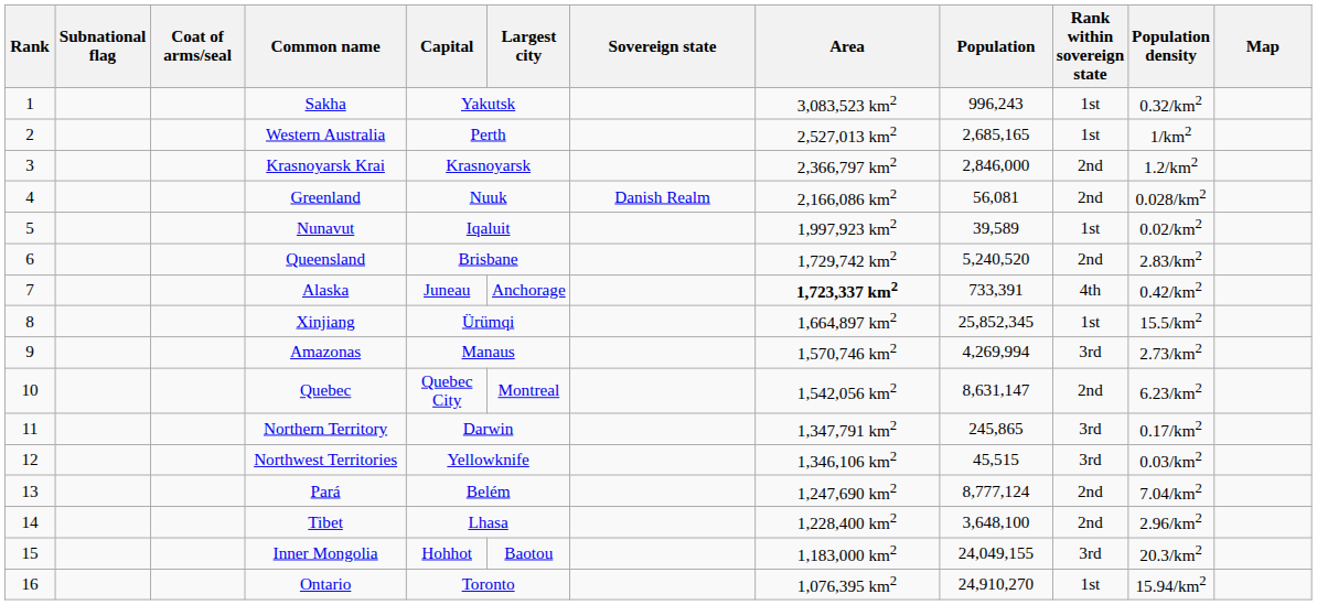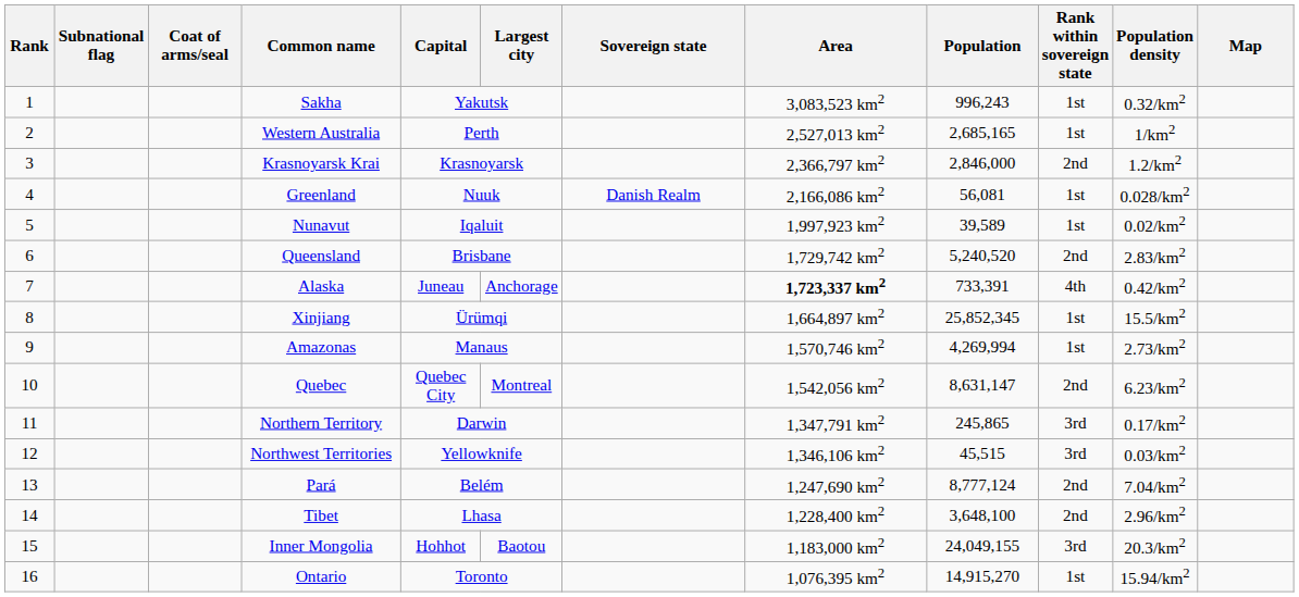 <table class="sortable wikitable" style="text-align:center">
 <tr>
 <th width=3.83%>Rank</th>
 <th width=7.33%>Subnational flag</th>
 <th width=7.33%>Coat of arms/seal</th>
 <th width=12.83%>Common name</th>
 <th width=6.33%>Capital</th>
 <th width=6.33%>Largest city</th>
 <th width=14.83%>Sovereign state</th>
 <th width=14.83%>Area</th>
 <th width=8.83%>Population</th>
 <th width=3.83%>Rank within sovereign state</th>
 <th width=5.33%>Population density</th>
 <th width=7.83%>Map</th>
 </tr>
 <tr>
 <td>1</td>
 <td></td>
 <td></td>
 <td><a href='#'>Sakha</a></td>
 <td colspan="2"><a href='#'>Yakutsk</a></td>
 <td></td>
 <td>3,083,523 km<sup>2</sup></td>
 <td>996,243</td>
 <td>1st</td>
 <td>0.32/km<sup>2</sup></td>
 <td></td>
 </tr>
 <tr>
 <td>2</td>
 <td></td>
 <td></td>
 <td><a href='#'>Western Australia</a></td>
 <td colspan="2"><a href='#'>Perth</a></td>
 <td></td>
 <td>2,527,013 km<sup>2</sup></td>
 <td>2,685,165</td>
 <td>1st</td>
 <td>1/km<sup>2</sup></td>
 <td></td>
 </tr>
 <tr>
 <td>3</td>
 <td></td>
 <td></td>
 <td><a href='#'>Krasnoyarsk Krai</a></td>
 <td colspan="2"><a href='#'>Krasnoyarsk</a></td>
 <td></td>
 <td>2,366,797 km<sup>2</sup></td>
 <td>2,846,000</td>
 <td>2nd</td>
 <td>1.2/km<sup>2</sup></td>
 <td></td>
 </tr>
 <tr>
 <td>4</td>
 <td></td>
 <td></td>
 <td><a href='#'>Greenland</a></td>
 <td colspan="2"><a href='#'>Nuuk</a></td>
 <td> <a href='#'>Danish Realm</a></td>
 <td>2,166,086 km<sup>2</sup></td>
 <td>56,081</td>
-<td>2nd</td>
+<td>1st</td>
 <td>0.028/km<sup>2</sup></td>
 <td></td>
 </tr>
 <tr>
 <td>5</td>
 <td></td>
 <td></td>
 <td><a href='#'>Nunavut</a></td>
 <td colspan="2"><a href='#'>Iqaluit</a></td>
 <td></td>
 <td>1,997,923 km<sup>2</sup></td>
 <td>39,589</td>
 <td>1st</td>
 <td>0.02/km<sup>2</sup></td>
 <td></td>
 </tr>
 <tr>
 <td>6</td>
 <td></td>
 <td></td>
 <td><a href='#'>Queensland</a></td>
 <td colspan="2"><a href='#'>Brisbane</a></td>
 <td></td>
 <td>1,729,742 km<sup>2</sup></td>
 <td>5,240,520</td>
 <td>2nd</td>
 <td>2.83/km<sup>2</sup></td>
 <td></td>
 </tr>
 <tr>
 <td>7</td>
 <td></td>
 <td></td>
 <td><a href='#'>Alaska</a></td>
 <td><a href='#'>Juneau</a></td>
 <td><a href='#'>Anchorage</a></td>
 <td></td>
 <td><strong>1,723,337 km<sup>2</sup></strong></td>
 <td>733,391</td>
 <td>4th</td>
 <td>0.42/km<sup>2</sup></td>
 <td></td>
 </tr>
 <tr>
 <td>8</td>
 <td></td>
 <td></td>
 <td><a href='#'>Xinjiang</a></td>
 <td colspan="2"><a href='#'>Ürümqi</a></td>
 <td></td>
 <td>1,664,897 km<sup>2</sup></td>
 <td>25,852,345</td>
 <td>1st</td>
 <td>15.5/km<sup>2</sup></td>
 <td></td>
 </tr>
 <tr>
 <td>9</td>
 <td></td>
 <td></td>
 <td><a href='#'>Amazonas</a></td>
 <td colspan="2"><a href='#'>Manaus</a></td>
 <td></td>
 <td>1,570,746 km<sup>2</sup></td>
 <td>4,269,994</td>
-<td>3rd</td>
+<td>1st</td>
 <td>2.73/km<sup>2</sup></td>
 <td></td>
 </tr>
 <tr>
 <td>10</td>
 <td></td>
 <td></td>
 <td><a href='#'>Quebec</a></td>
 <td><a href='#'>Quebec City</a></td>
 <td><a href='#'>Montreal</a></td>
 <td></td>
 <td>1,542,056 km<sup>2</sup></td>
 <td>8,631,147</td>
 <td>2nd</td>
 <td>6.23/km<sup>2</sup></td>
 <td></td>
 </tr>
 <tr>
 <td>11</td>
 <td></td>
 <td></td>
 <td><a href='#'>Northern Territory</a></td>
 <td colspan="2"><a href='#'>Darwin</a></td>
 <td></td>
 <td>1,347,791 km<sup>2</sup></td>
 <td>245,865</td>
 <td>3rd</td>
 <td>0.17/km<sup>2</sup></td>
 <td></td>
 </tr>
 <tr>
 <td>12</td>
 <td></td>
 <td></td>
 <td><a href='#'>Northwest Territories</a></td>
 <td colspan="2"><a href='#'>Yellowknife</a></td>
 <td></td>
 <td>1,346,106 km<sup>2</sup></td>
 <td>45,515</td>
 <td>3rd</td>
 <td>0.03/km<sup>2</sup></td>
 <td></td>
 </tr>
 <tr>
 <td>13</td>
 <td></td>
 <td></td>
 <td><a href='#'>Pará</a></td>
 <td colspan="2"><a href='#'>Belém</a></td>
 <td></td>
 <td>1,247,690 km<sup>2</sup></td>
 <td>8,777,124</td>
 <td>2nd</td>
 <td>7.04/km<sup>2</sup></td>
 <td></td>
 </tr>
 <tr>
 <td>14</td>
 <td></td>
 <td></td>
 <td><a href='#'>Tibet</a></td>
 <td colspan="2"><a href='#'>Lhasa</a></td>
 <td></td>
 <td>1,228,400 km<sup>2</sup></td>
 <td>3,648,100</td>
 <td>2nd</td>
 <td>2.96/km<sup>2</sup></td>
 <td></td>
 </tr>
 <tr>
 <td>15</td>
 <td></td>
 <td></td>
 <td><a href='#'>Inner Mongolia</a></td>
 <td><a href='#'>Hohhot</a></td>
 <td><a href='#'>Baotou</a></td>
 <td></td>
 <td>1,183,000 km<sup>2</sup></td>
 <td>24,049,155</td>
 <td>3rd</td>
 <td>20.3/km<sup>2</sup></td>
 <td></td>
 </tr>
 <tr>
 <td>16</td>
 <td></td>
 <td></td>
 <td><a href='#'>Ontario</a></td>
 <td colspan="2"><a href='#'>Toronto</a></td>
 <td></td>
 <td>1,076,395 km<sup>2</sup></td>
-<td>24,910,270</td>
+<td>14,915,270</td>
 <td>1st</td>
 <td>15.94/km<sup>2</sup></td>
 <td></td>
 </tr>
 </table>
